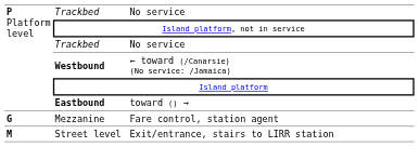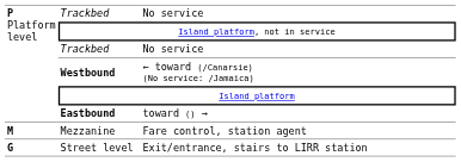 <table table border=0 cellspacing=0 cellpadding=3>
 <tr>
 <td style="border-top:solid 1px gray;border-bottom:solid 1px gray;" width=50 rowspan=6 valign=top><strong>P</strong><br>Platform level</td>
 <td style="border-top:solid 1px gray;" width=100><em>Trackbed</em></td>
 <td style="border-top:solid 1px gray;" width=400>No service</td>
 </tr>
 <tr>
 <td style="border-top:solid 2px black;border-right:solid 2px black;border-left:solid 2px black;border-bottom:solid 2px black;text-align:center;" colspan=2><small><a href='#'>Island platform</a>, not in service</small></td>
 </tr>
 <tr>
 <td><em>Trackbed</em></td>
 <td>No service</td>
 </tr>
 <tr>
 <td style="border-top:solid 1px gray;"><span><strong>Westbound</strong></span></td>
 <td style="border-top:solid 1px gray;">←  toward  <small>(/Canarsie)</small><br><small>(No service: /Jamaica)</small></td>
 </tr>
 <tr>
 <td style="border-top:solid 2px black;border-right:solid 2px black;border-left:solid 2px black;border-bottom:solid 2px black;text-align:center;" colspan=2><small><a href='#'>Island platform</a></small></td>
 </tr>
 <tr>
 <td style="border-bottom:solid 1px gray;"><span><strong>Eastbound</strong></span></td>
 <td style="border-bottom:solid 1px gray;">  toward  <small>()</small> →</td>
 </tr>
 <tr>
-<td style="border-bottom:solid 1px gray;"><strong>G</strong></td>
+<td style="border-bottom:solid 1px gray;"><strong>M</strong></td>
 <td style="border-bottom:solid 1px gray;">Mezzanine</td>
 <td style="border-bottom:solid 1px gray;">Fare control, station agent<br></td>
 </tr>
 <tr>
-<td style="border-bottom:solid 1px gray;"><strong>M</strong></td>
+<td style="border-bottom:solid 1px gray;"><strong>G</strong></td>
 <td style="border-bottom:solid 1px gray;">Street level</td>
 <td style="border-bottom:solid 1px gray;">Exit/entrance, stairs to  LIRR station</td>
 </tr>
 </table>
